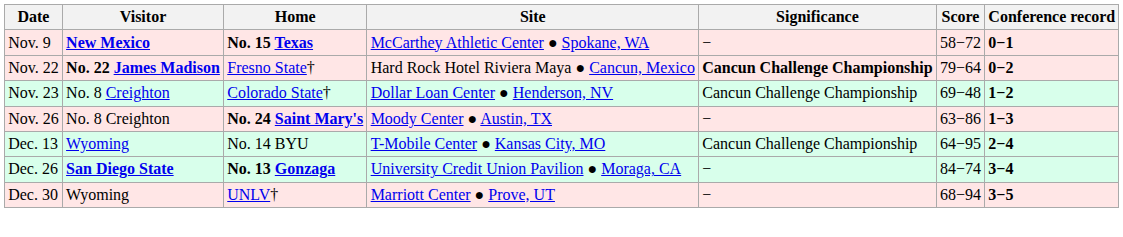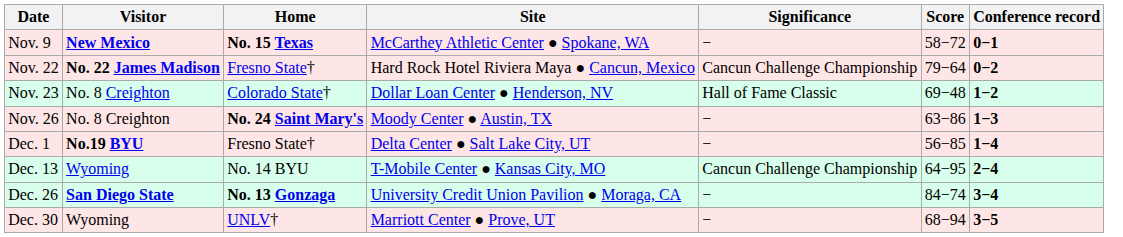 <table class="wikitable">
 <tr>
 <th>Date</th>
 <th>Visitor</th>
 <th>Home</th>
 <th>Site</th>
 <th>Significance</th>
 <th>Score</th>
 <th>Conference record</th>
 </tr>
 <tr style="background:#FFE6E6;">
 <td>Nov. 9</td>
 <td><strong><a href='#'>New Mexico</a></strong></td>
 <td><strong>No. 15 <a href='#'>Texas</a></strong></td>
 <td><a href='#'>McCarthey Athletic Center</a> ● <a href='#'>Spokane, WA</a></td>
 <td>−</td>
 <td>58−72</td>
 <td><strong>0−1</strong></td>
 </tr>
 <tr style="background:#FFE6E6;">
 <td>Nov. 22</td>
 <td><strong>No. 22 <a href='#'>James Madison</a></strong></td>
 <td><a href='#'>Fresno State</a>†</td>
 <td>Hard Rock Hotel Riviera Maya ● <a href='#'>Cancun, Mexico</a></td>
-<td><strong>Cancun Challenge Championship</strong></td>
+<td>Cancun Challenge Championship</td>
 <td>79−64</td>
 <td><strong>0−2</strong></td>
 </tr>
 <tr style="background:#D8FFEB;">
 <td>Nov. 23</td>
 <td>No. 8 <a href='#'>Creighton</a></td>
 <td><a href='#'>Colorado State</a>†</td>
 <td><a href='#'>Dollar Loan Center</a> ● <a href='#'>Henderson, NV</a></td>
-<td>Cancun Challenge Championship</td>
+<td>Hall of Fame Classic</td>
 <td>69−48</td>
 <td><strong>1−2</strong></td>
 </tr>
 <tr style="background:#FFE6E6;">
 <td>Nov. 26</td>
 <td>No. 8 Creighton</td>
 <td><strong>No. 24 <a href='#'>Saint Mary's</a></strong></td>
 <td><a href='#'>Moody Center</a> ● <a href='#'>Austin, TX</a></td>
 <td>−</td>
 <td>63−86</td>
 <td><strong>1−3</strong></td>
+</tr>
+<tr style="background:#FFE6E6;">
+<td>Dec. 1</td>
+<td><strong>No.19 <a href='#'>BYU</a></strong></td>
+<td>Fresno State†</td>
+<td><a href='#'>Delta Center</a> ● <a href='#'>Salt Lake City, UT</a></td>
+<td>−</td>
+<td>56−85</td>
+<td><strong>1−4</strong></td>
 </tr>
 <tr style="background:#D8FFEB;">
 <td>Dec. 13</td>
 <td><a href='#'>Wyoming</a></td>
 <td>No. 14 BYU</td>
 <td><a href='#'>T-Mobile Center</a> ● <a href='#'>Kansas City, MO</a></td>
 <td>Cancun Challenge Championship</td>
 <td>64−95</td>
 <td><strong>2−4</strong></td>
 </tr>
 <tr style="background:#D8FFEB;">
 <td>Dec. 26</td>
 <td><strong><a href='#'>San Diego State</a></strong></td>
 <td><strong>No. 13 <a href='#'>Gonzaga</a></strong></td>
 <td><a href='#'>University Credit Union Pavilion</a> ● <a href='#'>Moraga, CA</a></td>
 <td>−</td>
 <td>84−74</td>
 <td><strong>3−4</strong></td>
 </tr>
 <tr style="background:#FFE6E6;">
 <td>Dec. 30</td>
 <td>Wyoming</td>
 <td><a href='#'>UNLV</a>†</td>
 <td><a href='#'>Marriott Center</a> ● <a href='#'>Prove, UT</a></td>
 <td>−</td>
 <td>68−94</td>
 <td><strong>3−5</strong></td>
 </tr>
 </table>
